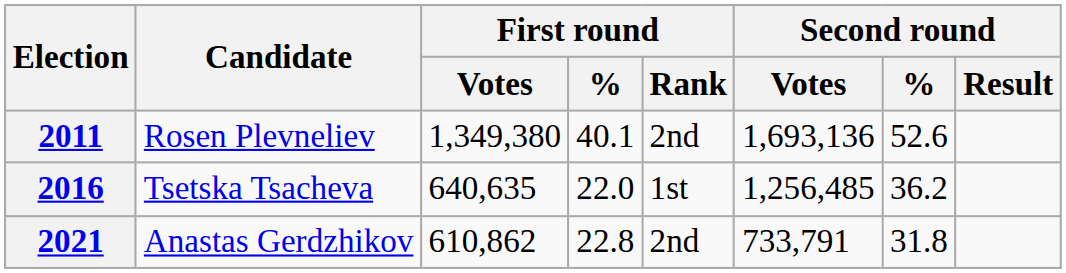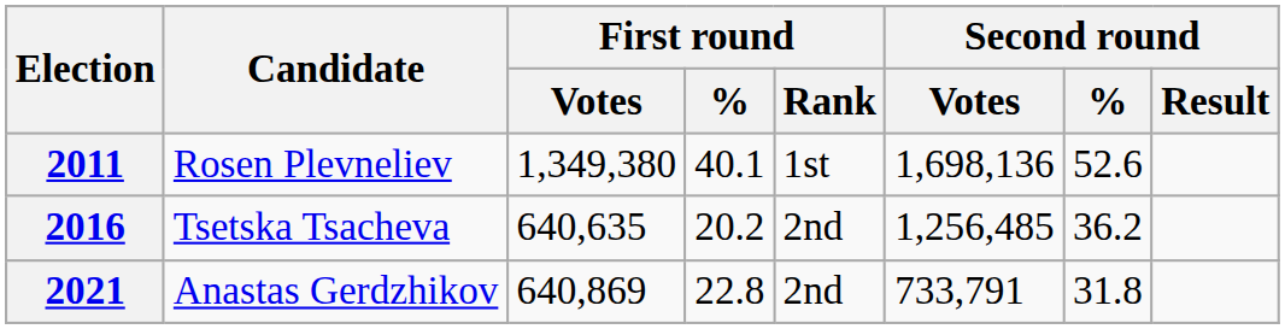 <table class="wikitable" style="text" align="center">
 <tr>
 <th rowspan="2">Election</th>
 <th rowspan="2">Candidate</th>
 <th colspan="3">First round</th>
 <th colspan="3">Second round</th>
 </tr>
 <tr>
 <th>Votes</th>
 <th>%</th>
 <th>Rank</th>
 <th>Votes</th>
 <th>%</th>
 <th>Result</th>
 </tr>
 <tr>
 <th><a href='#'>2011</a></th>
 <td><a href='#'>Rosen Plevneliev</a></td>
 <td>1,349,380</td>
 <td>40.1</td>
-<td>2nd</td>
-<td>1,693,136</td>
+<td>1st</td>
+<td>1,698,136</td>
 <td>52.6</td>
 <td></td>
 </tr>
 <tr>
 <th><a href='#'>2016</a></th>
 <td><a href='#'>Tsetska Tsacheva</a></td>
 <td>640,635</td>
-<td>22.0</td>
-<td>1st</td>
+<td>20.2</td>
+<td>2nd</td>
 <td>1,256,485</td>
 <td>36.2</td>
 <td></td>
 </tr>
 <tr>
 <th><a href='#'>2021</a></th>
 <td><a href='#'>Anastas Gerdzhikov</a></td>
-<td>610,862</td>
+<td>640,869</td>
 <td>22.8</td>
 <td>2nd</td>
 <td>733,791</td>
 <td>31.8</td>
 <td></td>
 </tr>
 </table>
